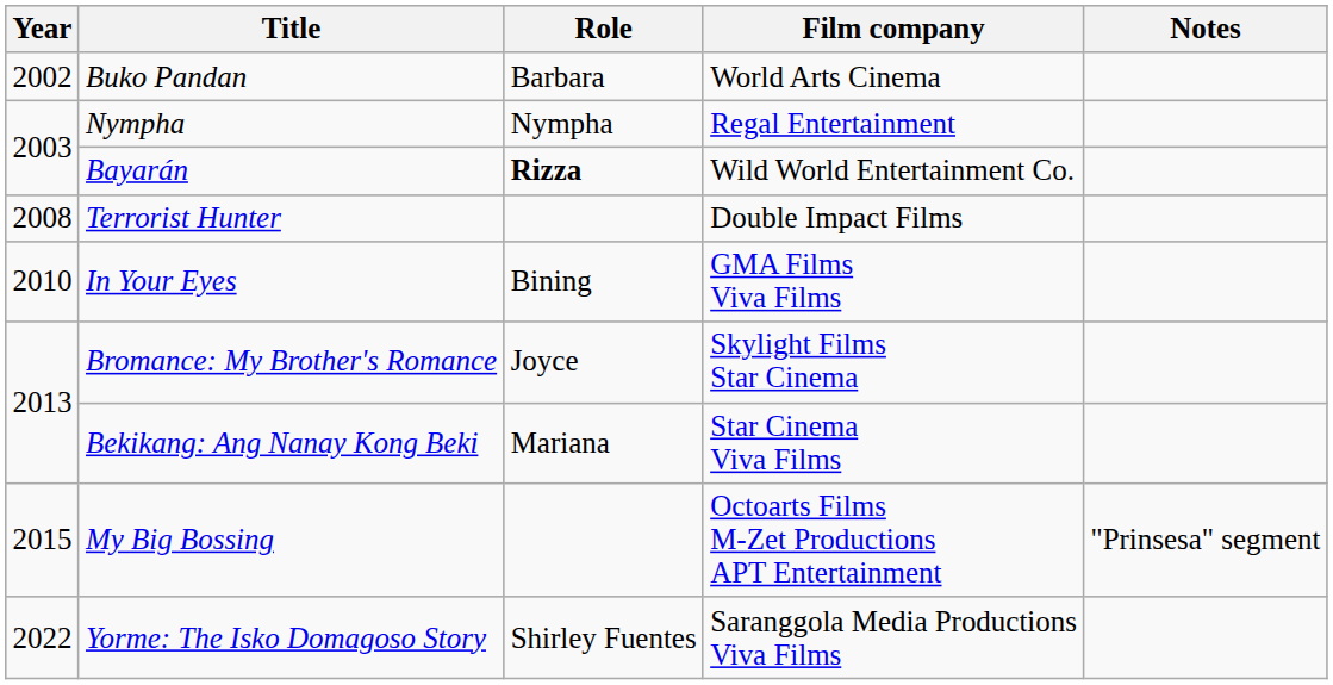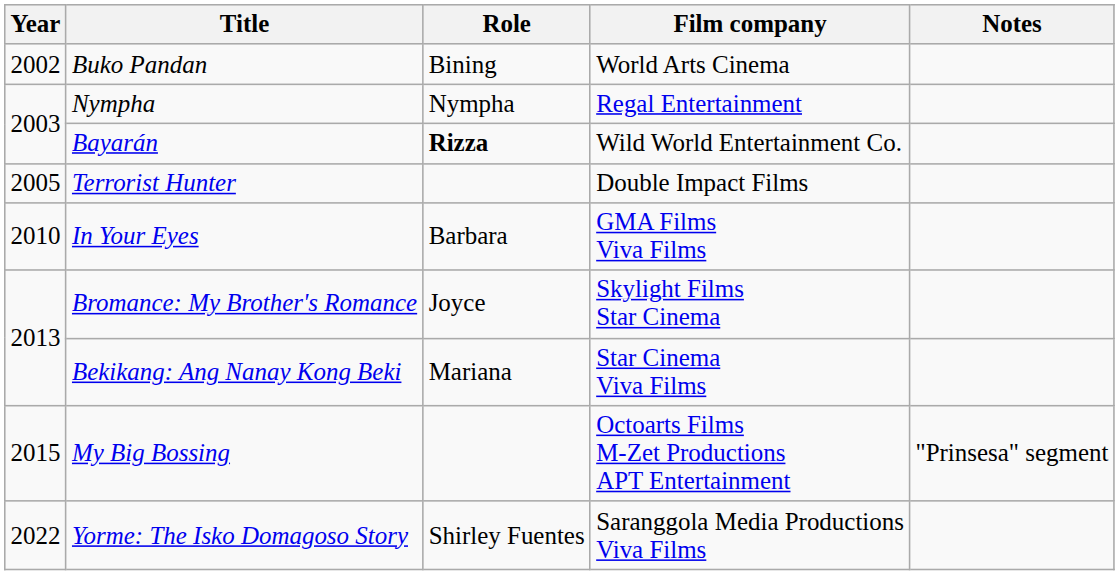 <table class="wikitable sortable">
 <tr>
 <th>Year</th>
 <th>Title</th>
 <th>Role</th>
 <th>Film company</th>
 <th>Notes</th>
 </tr>
 <tr>
 <td>2002</td>
 <td><em>Buko Pandan</em></td>
-<td>Barbara</td>
+<td>Bining</td>
 <td>World Arts Cinema</td>
 <td></td>
 </tr>
 <tr>
 <td rowspan="2">2003</td>
 <td><em>Nympha</em></td>
 <td>Nympha</td>
 <td><a href='#'>Regal Entertainment</a></td>
 <td></td>
 </tr>
 <tr>
 <td><em><a href='#'>Bayarán</a></em></td>
 <td><strong>Rizza</strong></td>
 <td>Wild World Entertainment Co.</td>
 <td></td>
 </tr>
 <tr>
-<td>2008</td>
+<td>2005</td>
 <td><em><a href='#'>Terrorist Hunter</a></em></td>
 <td></td>
 <td>Double Impact Films</td>
 <td></td>
 </tr>
 <tr>
 <td>2010</td>
 <td><em><a href='#'>In Your Eyes</a></em></td>
-<td>Bining</td>
+<td>Barbara</td>
 <td><a href='#'>GMA Films</a><br><a href='#'>Viva Films</a></td>
 <td></td>
 </tr>
 <tr>
 <td rowspan="2">2013</td>
 <td><em><a href='#'>Bromance: My Brother's Romance</a></em></td>
 <td>Joyce</td>
 <td><a href='#'>Skylight Films</a><br><a href='#'>Star Cinema</a></td>
 <td></td>
 </tr>
 <tr>
 <td><em><a href='#'>Bekikang: Ang Nanay Kong Beki</a></em></td>
 <td>Mariana</td>
 <td><a href='#'>Star Cinema</a><br><a href='#'>Viva Films</a></td>
 <td></td>
 </tr>
 <tr>
 <td>2015</td>
 <td><em><a href='#'>My Big Bossing</a></em></td>
 <td></td>
 <td><a href='#'>Octoarts Films</a><br><a href='#'>M-Zet Productions</a><br><a href='#'>APT Entertainment</a></td>
 <td>"Prinsesa" segment</td>
 </tr>
 <tr>
 <td>2022</td>
 <td><em><a href='#'>Yorme: The Isko Domagoso Story</a></em></td>
 <td>Shirley Fuentes</td>
 <td>Saranggola Media Productions<br><a href='#'>Viva Films</a></td>
 <td></td>
 </tr>
 </table>
